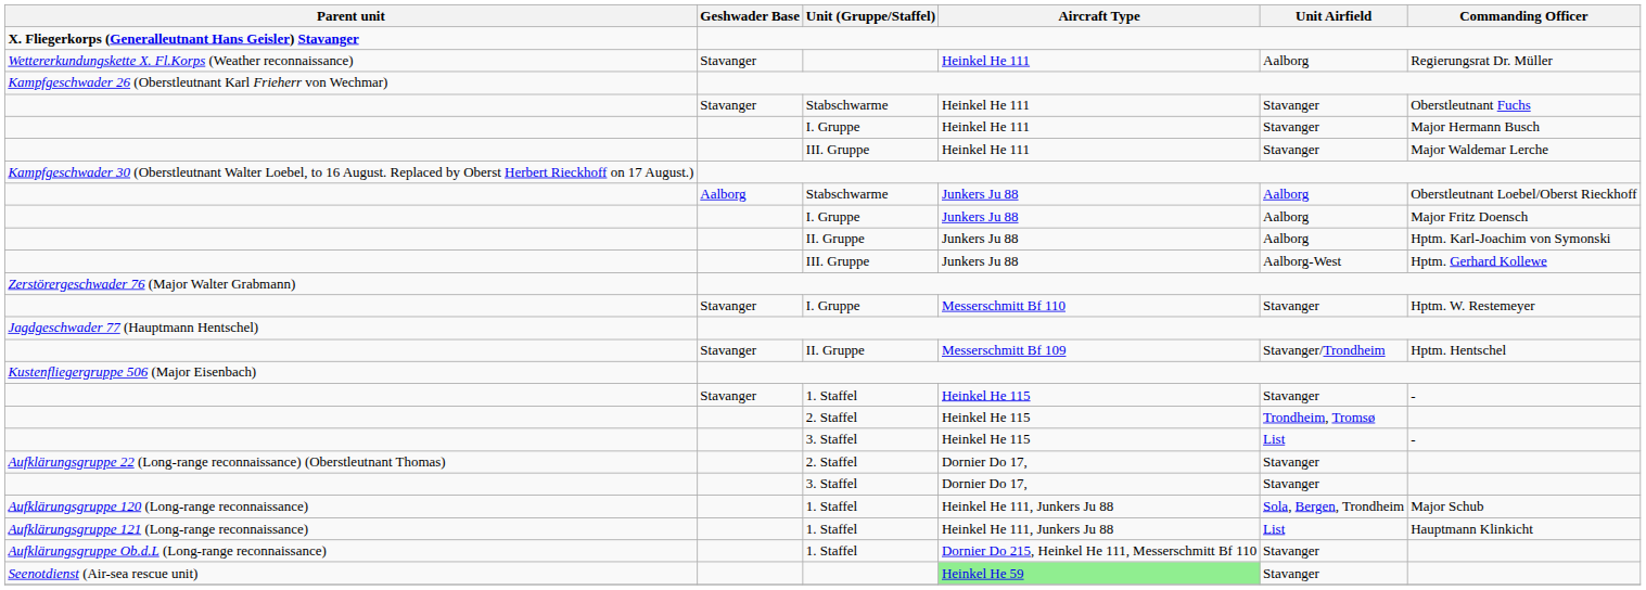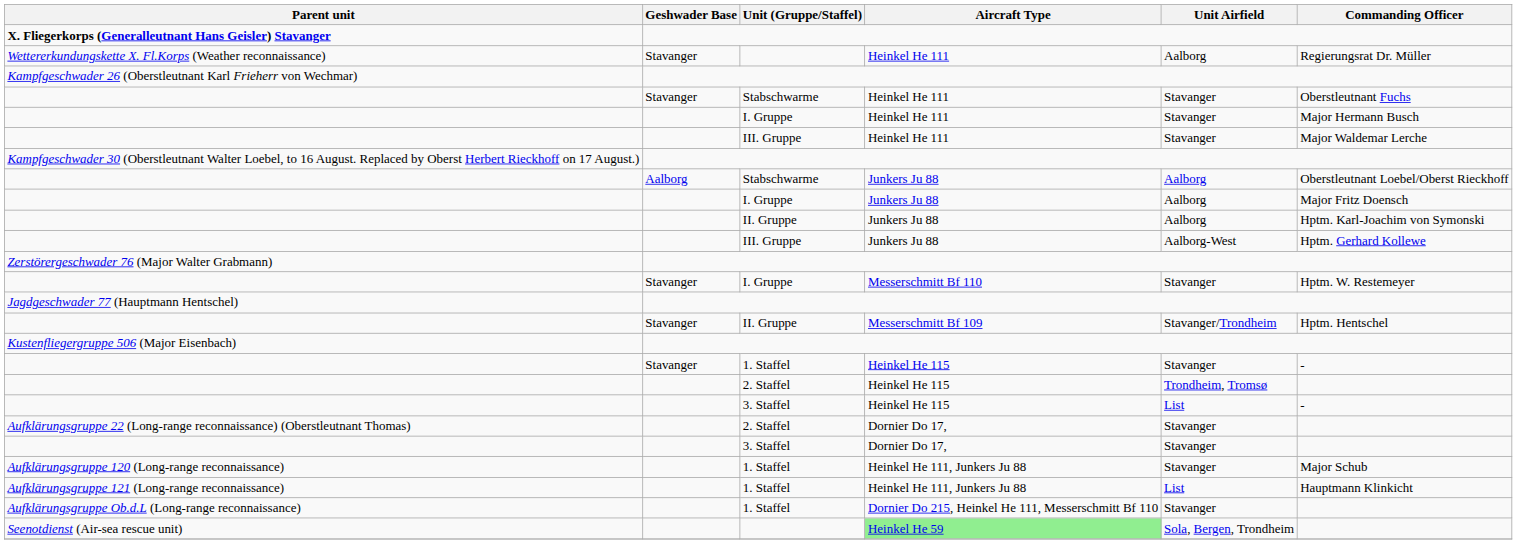 <table class="wikitable">
 <tr>
 <th>Parent unit</th>
 <th>Geshwader Base</th>
 <th>Unit (Gruppe/Staffel)</th>
 <th>Aircraft Type</th>
 <th>Unit Airfield</th>
 <th>Commanding Officer</th>
 </tr>
 <tr>
 <td><strong>X. Fliegerkorps (<a href='#'>Generalleutnant Hans Geisler</a>) <a href='#'>Stavanger</a></strong></td>
 </tr>
 <tr>
 <td><em><a href='#'>Wettererkundungskette X. Fl.Korps</a></em> (Weather reconnaissance)</td>
 <td>Stavanger</td>
 <td></td>
 <td><a href='#'>Heinkel He 111</a></td>
 <td>Aalborg</td>
 <td>Regierungsrat Dr. Müller</td>
 </tr>
 <tr>
 <td><em><a href='#'>Kampfgeschwader 26</a></em> (Oberstleutnant Karl <em>Frieherr</em> von Wechmar)</td>
 </tr>
 <tr>
 <td></td>
 <td>Stavanger</td>
 <td>Stabschwarme</td>
 <td>Heinkel He 111</td>
 <td>Stavanger</td>
 <td>Oberstleutnant <a href='#'>Fuchs</a></td>
 </tr>
 <tr>
 <td></td>
 <td></td>
 <td>I. Gruppe</td>
 <td>Heinkel He 111</td>
 <td>Stavanger</td>
 <td>Major Hermann Busch</td>
 </tr>
 <tr>
 <td></td>
 <td></td>
 <td>III. Gruppe</td>
 <td>Heinkel He 111</td>
 <td>Stavanger</td>
 <td>Major Waldemar Lerche</td>
 </tr>
 <tr>
 <td><em><a href='#'>Kampfgeschwader 30</a></em> (Oberstleutnant Walter Loebel, to 16 August. Replaced by Oberst <a href='#'>Herbert Rieckhoff</a> on 17 August.)</td>
 </tr>
 <tr>
 <td></td>
 <td><a href='#'>Aalborg</a></td>
 <td>Stabschwarme</td>
 <td><a href='#'>Junkers Ju 88</a></td>
 <td><a href='#'>Aalborg</a></td>
 <td>Oberstleutnant Loebel/Oberst Rieckhoff</td>
 </tr>
 <tr>
 <td></td>
 <td></td>
 <td>I. Gruppe</td>
 <td><a href='#'>Junkers Ju 88</a></td>
 <td>Aalborg</td>
 <td>Major Fritz Doensch</td>
 </tr>
 <tr>
 <td></td>
 <td></td>
 <td>II. Gruppe</td>
 <td>Junkers Ju 88</td>
 <td>Aalborg</td>
 <td>Hptm. Karl-Joachim von Symonski</td>
 </tr>
 <tr>
 <td></td>
 <td></td>
 <td>III. Gruppe</td>
 <td>Junkers Ju 88</td>
 <td>Aalborg-West</td>
 <td>Hptm. <a href='#'>Gerhard Kollewe</a></td>
 </tr>
 <tr>
 <td><em><a href='#'>Zerstörergeschwader 76</a></em> (Major Walter Grabmann)</td>
 </tr>
 <tr>
 <td></td>
 <td>Stavanger</td>
 <td>I. Gruppe</td>
 <td><a href='#'>Messerschmitt Bf 110</a></td>
 <td>Stavanger</td>
 <td>Hptm. W. Restemeyer</td>
 </tr>
 <tr>
 <td><em><a href='#'>Jagdgeschwader 77</a></em> (Hauptmann Hentschel)</td>
 </tr>
 <tr>
 <td></td>
 <td>Stavanger</td>
 <td>II. Gruppe</td>
 <td><a href='#'>Messerschmitt Bf 109</a></td>
 <td>Stavanger/<a href='#'>Trondheim</a></td>
 <td>Hptm. Hentschel</td>
 </tr>
 <tr>
 <td><em><a href='#'>Kustenfliegergruppe 506</a></em> (Major Eisenbach)</td>
 </tr>
 <tr>
 <td></td>
 <td>Stavanger</td>
 <td>1. Staffel</td>
 <td><a href='#'>Heinkel He 115</a></td>
 <td>Stavanger</td>
 <td>-</td>
 </tr>
 <tr>
 <td></td>
 <td></td>
 <td>2. Staffel</td>
 <td>Heinkel He 115</td>
 <td><a href='#'>Trondheim</a>, <a href='#'>Tromsø</a></td>
 <td></td>
 </tr>
 <tr>
 <td></td>
 <td></td>
 <td>3. Staffel</td>
 <td>Heinkel He 115</td>
 <td><a href='#'>List</a></td>
 <td>-</td>
 </tr>
 <tr>
 <td><em><a href='#'>Aufklärungsgruppe 22</a></em> (Long-range reconnaissance) (Oberstleutnant Thomas)</td>
 <td></td>
 <td>2. Staffel</td>
 <td>Dornier Do 17,</td>
 <td>Stavanger</td>
 <td></td>
 </tr>
 <tr>
 <td></td>
 <td></td>
 <td>3. Staffel</td>
 <td>Dornier Do 17,</td>
 <td>Stavanger</td>
 <td></td>
 </tr>
 <tr>
 <td><em><a href='#'>Aufklärungsgruppe 120</a></em> (Long-range reconnaissance)</td>
 <td></td>
 <td>1. Staffel</td>
 <td>Heinkel He 111, Junkers Ju 88</td>
-<td><a href='#'>Sola</a>, <a href='#'>Bergen</a>, Trondheim</td>
+<td>Stavanger</td>
 <td>Major Schub</td>
 </tr>
 <tr>
 <td><em><a href='#'>Aufklärungsgruppe 121</a></em> (Long-range reconnaissance)</td>
 <td></td>
 <td>1. Staffel</td>
 <td>Heinkel He 111, Junkers Ju 88</td>
 <td><a href='#'>List</a></td>
 <td>Hauptmann Klinkicht</td>
 </tr>
 <tr>
 <td><em><a href='#'>Aufklärungsgruppe Ob.d.L</a></em> (Long-range reconnaissance)</td>
 <td></td>
 <td>1. Staffel</td>
 <td><a href='#'>Dornier Do 215</a>, Heinkel He 111, Messerschmitt Bf 110</td>
 <td>Stavanger</td>
 <td></td>
 </tr>
 <tr>
 <td><em><a href='#'>Seenotdienst</a></em> (Air-sea rescue unit)</td>
 <td></td>
 <td></td>
 <td style="background: lightgreen;"><a href='#'>Heinkel He 59</a></td>
-<td>Stavanger</td>
+<td><a href='#'>Sola</a>, <a href='#'>Bergen</a>, Trondheim</td>
 <td></td>
 </tr>
 <tr>
 </tr>
 </table>
